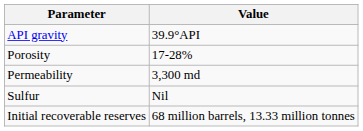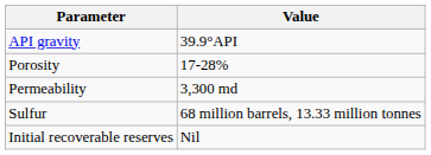 <table class="wikitable">
 <tr>
 <th>Parameter</th>
 <th>Value</th>
 </tr>
 <tr>
 <td><a href='#'>API gravity</a></td>
 <td>39.9°API</td>
 </tr>
 <tr>
 <td>Porosity</td>
 <td>17-28%</td>
 </tr>
 <tr>
 <td>Permeability</td>
 <td>3,300 md</td>
 </tr>
 <tr>
 <td>Sulfur</td>
-<td>Nil</td>
+<td>68 million barrels, 13.33 million tonnes</td>
 </tr>
 <tr>
 <td>Initial recoverable reserves</td>
-<td>68 million barrels, 13.33 million tonnes</td>
+<td>Nil</td>
 </tr>
 </table>
